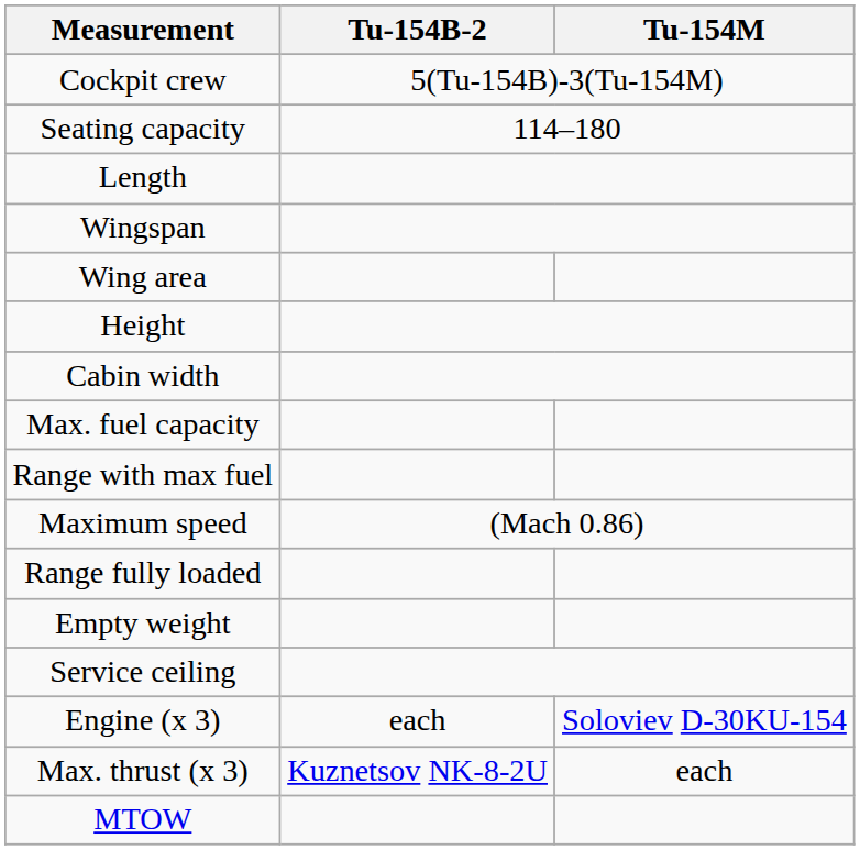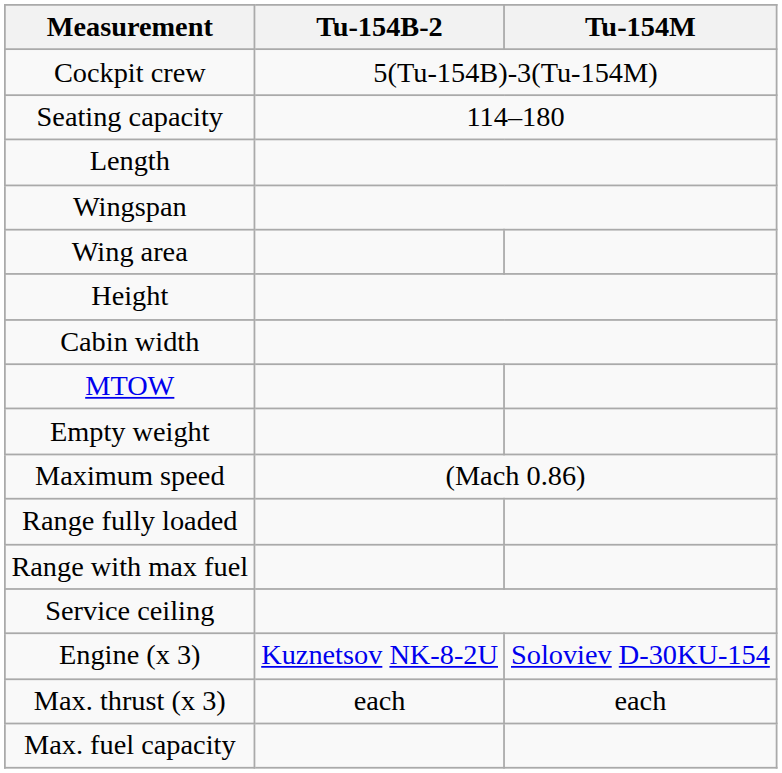 <table style="text-align: center;" class="wikitable">
 <tr>
 <th>Measurement</th>
 <th>Tu-154B-2</th>
 <th>Tu-154M</th>
 </tr>
 <tr>
 <td>Cockpit crew</td>
 <td colspan=2>5(Tu-154B)-3(Tu-154M)</td>
 </tr>
 <tr>
 <td>Seating capacity</td>
 <td colspan=2>114–180</td>
 </tr>
 <tr>
 <td>Length</td>
 <td colspan=2></td>
 </tr>
 <tr>
 <td>Wingspan</td>
 <td colspan=2></td>
 </tr>
 <tr>
 <td>Wing area</td>
 <td></td>
 <td></td>
 </tr>
 <tr>
 <td>Height</td>
 <td colspan=2></td>
 </tr>
 <tr>
 <td>Cabin width</td>
 <td colspan=2></td>
 </tr>
 <tr>
-<td>Max. fuel capacity</td>
+<td><a href='#'>MTOW</a></td>
 <td></td>
 <td></td>
 </tr>
 <tr>
-<td>Range with max fuel</td>
+<td>Empty weight</td>
 <td></td>
 <td></td>
 </tr>
 <tr>
 <td>Maximum speed</td>
 <td colspan=2> (Mach 0.86)</td>
 </tr>
 <tr>
 <td>Range fully loaded</td>
 <td></td>
 <td></td>
 </tr>
 <tr>
-<td>Empty weight</td>
+<td>Range with max fuel</td>
 <td></td>
 <td></td>
 </tr>
 <tr>
 <td>Service ceiling</td>
 <td colspan=2></td>
 </tr>
 <tr>
 <td>Engine (x 3)</td>
-<td> each</td>
+<td><a href='#'>Kuznetsov</a> <a href='#'>NK-8-2U</a></td>
 <td><a href='#'>Soloviev</a> <a href='#'>D-30KU-154</a></td>
 </tr>
 <tr>
 <td>Max. thrust (x 3)</td>
-<td><a href='#'>Kuznetsov</a> <a href='#'>NK-8-2U</a></td>
+<td> each</td>
 <td> each</td>
 </tr>
 <tr>
-<td><a href='#'>MTOW</a></td>
+<td>Max. fuel capacity</td>
 <td></td>
 <td></td>
 </tr>
 </table>
